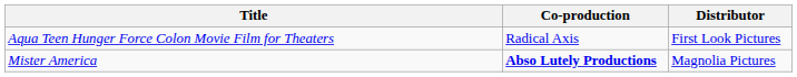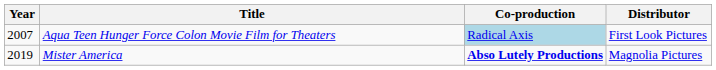 <table class="wikitable sortable" style="width: auto style="width:100%; table-layout: fixed">
 <tr>
+<th width="5%">Year</th>
 <th width="60%">Title</th>
 <th width=20%>Co-production</th>
 <th width=15%>Distributor</th>
 </tr>
 <tr>
+<td>2007</td>
 <td><em><a href='#'>Aqua Teen Hunger Force Colon Movie Film for Theaters</a></em></td>
-<td><a href='#'>Radical Axis</a></td>
+<td style="background: lightblue;"><a href='#'>Radical Axis</a></td>
 <td><a href='#'>First Look Pictures</a></td>
 </tr>
 <tr>
+<td>2019</td>
 <td><em><a href='#'>Mister America</a></em></td>
 <td><strong><a href='#'>Abso Lutely Productions</a></strong></td>
 <td><a href='#'>Magnolia Pictures</a></td>
 </tr>
 </table>
